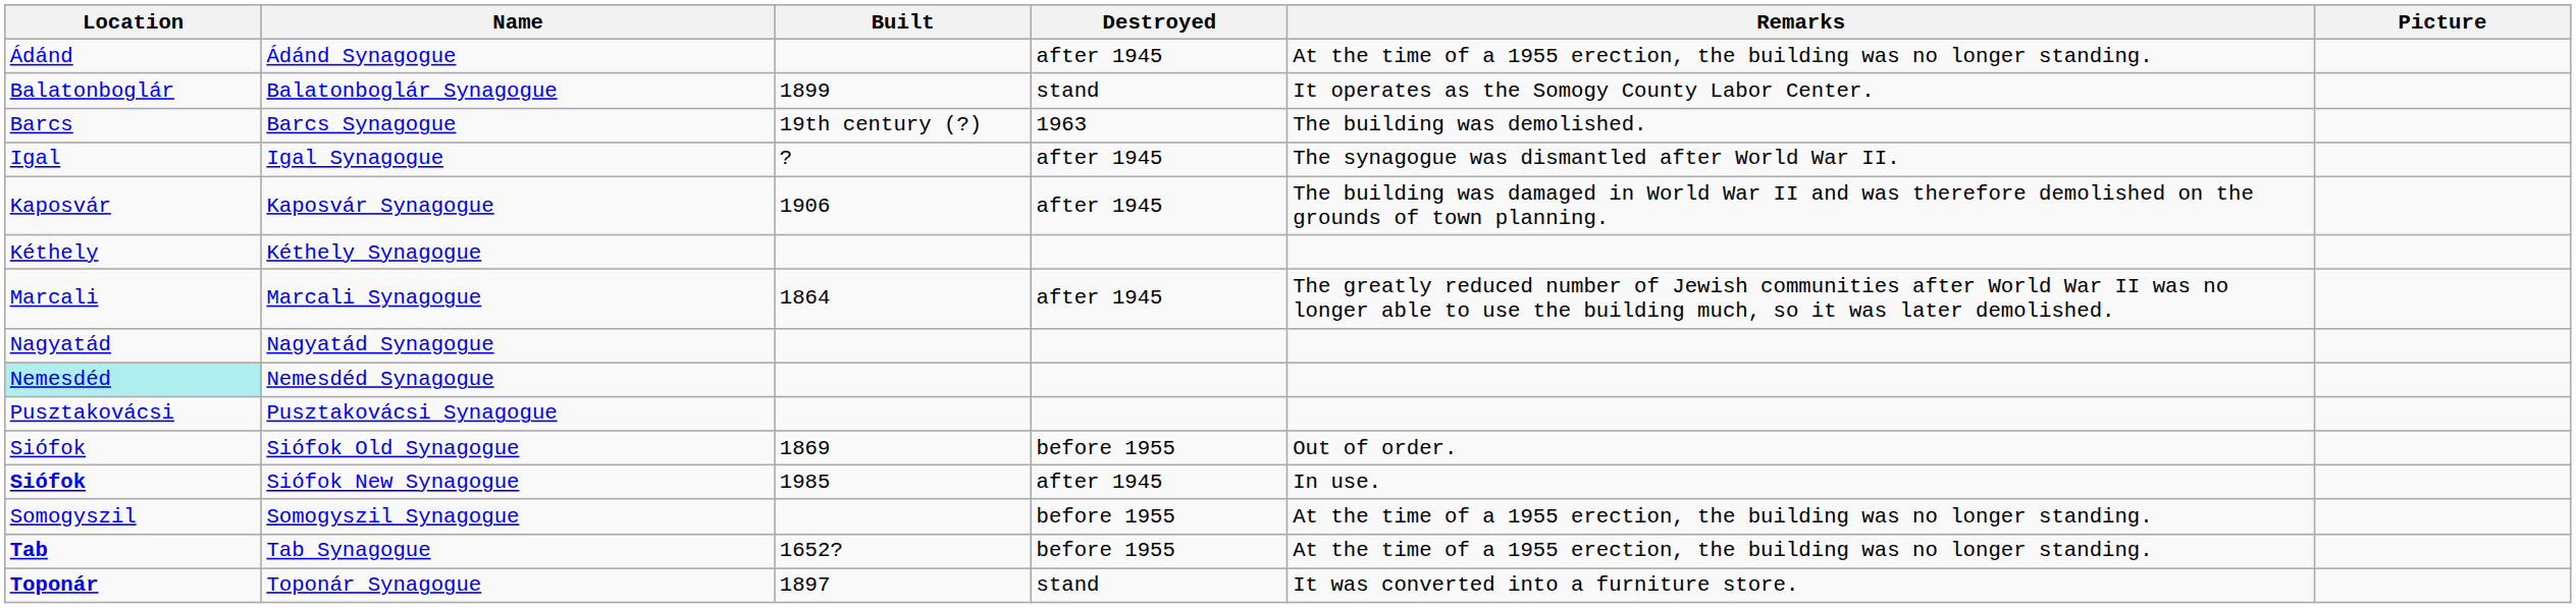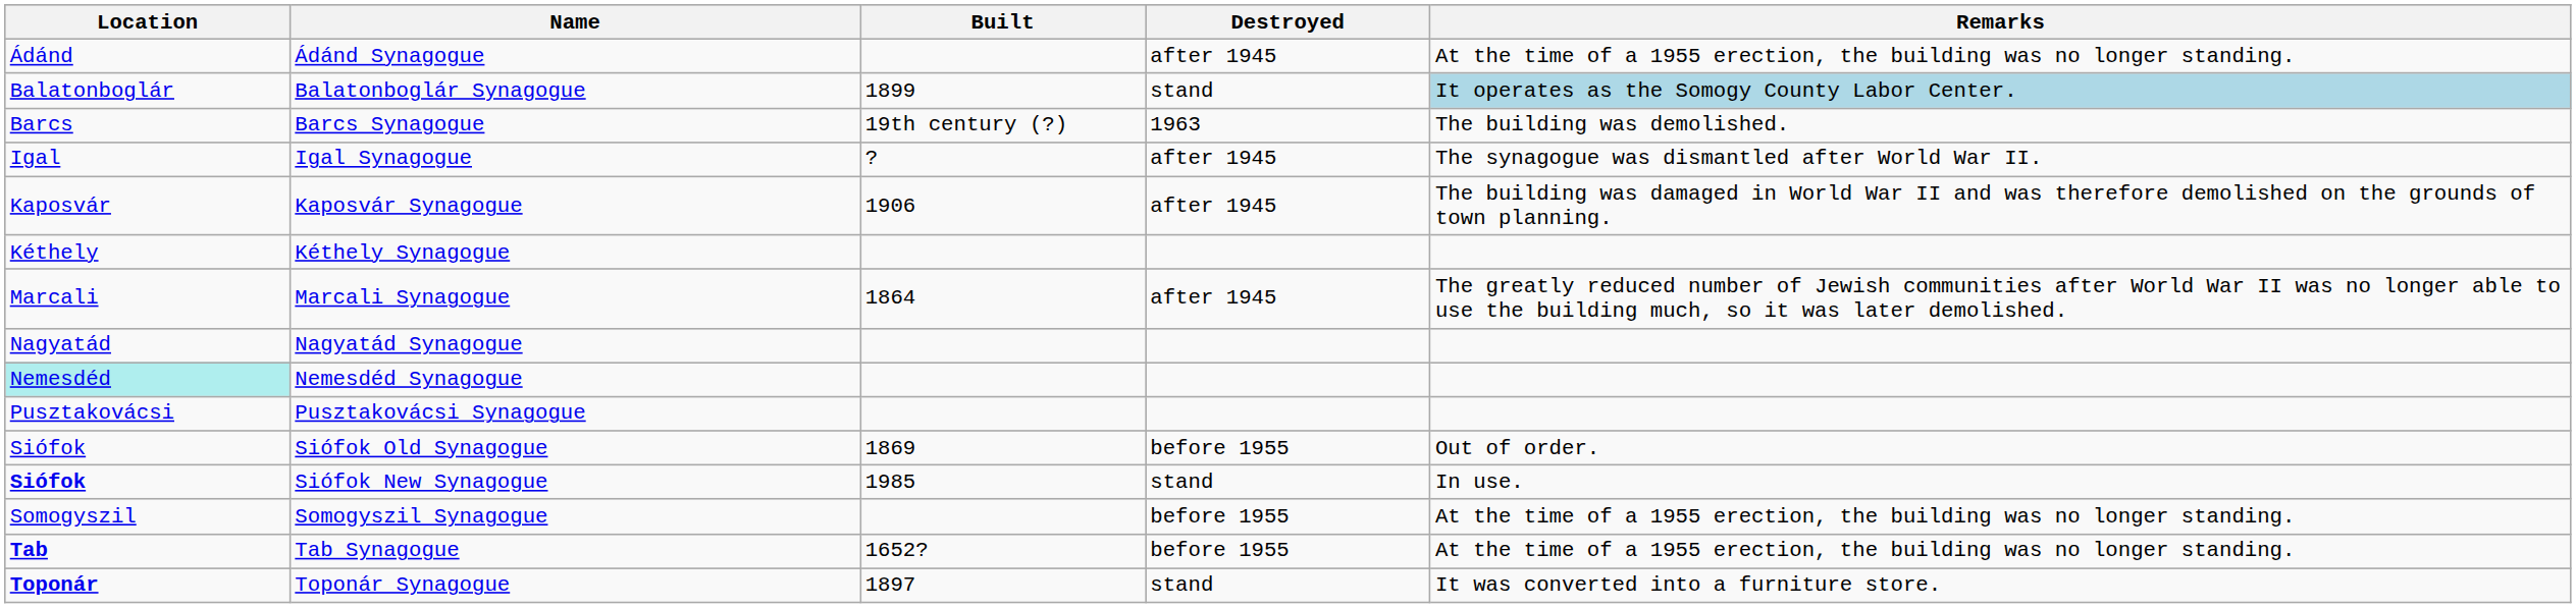 <table class="wikitable sortable" width="100%">
 <tr>
 <th width="10%">Location</th>
 <th width="20%">Name</th>
 <th width="10%">Built</th>
 <th width="10%">Destroyed</th>
 <th width="40%" class="unsortable">Remarks</th>
-<th width="10%" class="unsortable">Picture</th>
 </tr>
 <tr>
 <td><a href='#'>Ádánd</a></td>
 <td><a href='#'>Ádánd Synagogue</a></td>
 <td></td>
 <td>after 1945</td>
 <td>At the time of a 1955 erection, the building was no longer standing.</td>
-<td></td>
 </tr>
 <tr>
 <td><a href='#'>Balatonboglár</a></td>
 <td><a href='#'>Balatonboglár Synagogue</a></td>
 <td>1899</td>
 <td>stand</td>
-<td>It operates as the Somogy County Labor Center.</td>
-<td></td>
+<td style="background: lightblue;">It operates as the Somogy County Labor Center.</td>
 </tr>
 <tr>
 <td><a href='#'>Barcs</a></td>
 <td><a href='#'>Barcs Synagogue</a></td>
 <td>19th century (?)</td>
 <td>1963</td>
 <td>The building was demolished.</td>
-<td></td>
 </tr>
 <tr>
 <td><a href='#'>Igal</a></td>
 <td><a href='#'>Igal Synagogue</a></td>
 <td>?</td>
 <td>after 1945</td>
 <td>The synagogue was dismantled after World War II.</td>
-<td></td>
 </tr>
 <tr>
 <td><a href='#'>Kaposvár</a></td>
 <td><a href='#'>Kaposvár Synagogue</a></td>
 <td>1906</td>
 <td>after 1945</td>
 <td>The building was damaged in World War II and was therefore demolished on the grounds of town planning.</td>
-<td></td>
 </tr>
 <tr>
 <td><a href='#'>Kéthely</a></td>
 <td><a href='#'>Kéthely Synagogue</a></td>
-<td></td>
 <td></td>
 <td></td>
 <td></td>
 </tr>
 <tr>
 <td><a href='#'>Marcali</a></td>
 <td><a href='#'>Marcali Synagogue</a></td>
 <td>1864</td>
 <td>after 1945</td>
 <td>The greatly reduced number of Jewish communities after World War II was no longer able to use the building much, so it was later demolished.</td>
-<td></td>
 </tr>
 <tr>
 <td><a href='#'>Nagyatád</a></td>
 <td><a href='#'>Nagyatád Synagogue</a></td>
-<td></td>
 <td></td>
 <td></td>
 <td></td>
 </tr>
 <tr>
 <td style="background: paleturquoise;"><a href='#'>Nemesdéd</a></td>
 <td><a href='#'>Nemesdéd Synagogue</a></td>
 <td></td>
 <td></td>
 <td></td>
-<td></td>
 </tr>
 <tr>
 <td><a href='#'>Pusztakovácsi</a></td>
 <td><a href='#'>Pusztakovácsi Synagogue</a></td>
-<td></td>
 <td></td>
 <td></td>
 <td></td>
 </tr>
 <tr>
 <td><a href='#'>Siófok</a></td>
 <td><a href='#'>Siófok Old Synagogue</a></td>
 <td>1869</td>
 <td>before 1955</td>
 <td>Out of order.</td>
-<td></td>
 </tr>
 <tr>
 <td><strong><a href='#'>Siófok</a></strong></td>
 <td><a href='#'>Siófok New Synagogue</a></td>
 <td>1985</td>
-<td>after 1945</td>
+<td>stand</td>
 <td>In use.</td>
-<td></td>
 </tr>
 <tr>
 <td><a href='#'>Somogyszil</a></td>
 <td><a href='#'>Somogyszil Synagogue</a></td>
 <td></td>
 <td>before 1955</td>
 <td>At the time of a 1955 erection, the building was no longer standing.</td>
-<td></td>
 </tr>
 <tr>
 <td><strong><a href='#'>Tab</a></strong></td>
 <td><a href='#'>Tab Synagogue</a></td>
 <td>1652?</td>
 <td>before 1955</td>
 <td>At the time of a 1955 erection, the building was no longer standing.</td>
-<td></td>
 </tr>
 <tr>
 <td><strong><a href='#'>Toponár</a></strong></td>
 <td><a href='#'>Toponár Synagogue</a></td>
 <td>1897</td>
 <td>stand</td>
 <td>It was converted into a furniture store.</td>
-<td></td>
 </tr>
 </table>
